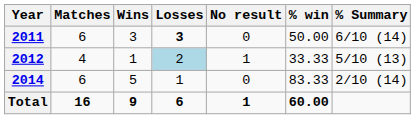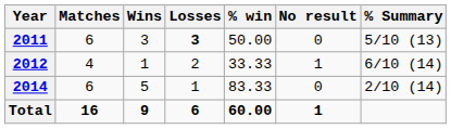 <table class="wikitable" style="text-align: center;">
 <tr>
 <th>Year</th>
 <th>Matches</th>
 <th>Wins</th>
 <th>Losses</th>
+<th>% win</th>
 <th>No result</th>
-<th>% win</th>
 <th>% Summary</th>
 </tr>
 <tr>
 <th><a href='#'>2011</a></th>
 <td>6</td>
 <td>3</td>
 <td><strong>3</strong></td>
+<td>50.00</td>
 <td>0</td>
-<td>50.00</td>
-<td>6/10 (14)</td>
+<td>5/10 (13)</td>
 </tr>
 <tr>
 <th><a href='#'>2012</a></th>
 <td>4</td>
 <td>1</td>
-<td style="background: lightblue;">2</td>
+<td>2</td>
+<td>33.33</td>
 <td>1</td>
-<td>33.33</td>
-<td>5/10 (13)</td>
+<td>6/10 (14)</td>
 </tr>
 <tr>
 <th><a href='#'>2014</a></th>
 <td>6</td>
 <td>5</td>
 <td>1</td>
+<td>83.33</td>
 <td>0</td>
-<td>83.33</td>
 <td>2/10 (14)</td>
 </tr>
 <tr>
 <th>Total</th>
 <td><strong>16</strong></td>
 <td><strong>9</strong></td>
 <td><strong>6</strong></td>
+<td><strong>60.00</strong></td>
 <td><strong>1</strong></td>
-<td><strong>60.00</strong></td>
 <td></td>
 </tr>
 </table>
